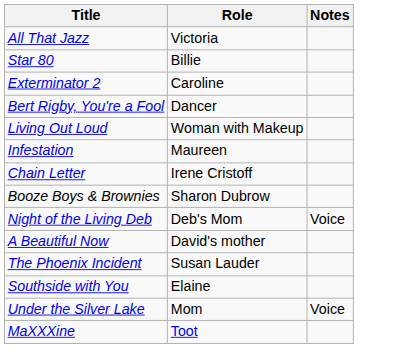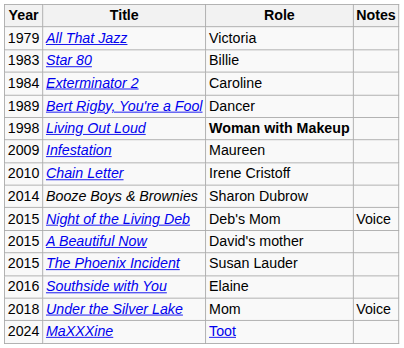 <table class="wikitable sortable">
 <tr>
+<th>Year</th>
 <th>Title</th>
 <th>Role</th>
 <th>Notes</th>
 </tr>
 <tr>
+<td>1979</td>
 <td><a href='#'><em>All That Jazz</em></a></td>
 <td>Victoria</td>
 <td></td>
 </tr>
 <tr>
+<td>1983</td>
 <td><em><a href='#'>Star 80</a></em></td>
 <td>Billie</td>
 <td></td>
 </tr>
 <tr>
+<td>1984</td>
 <td><em><a href='#'>Exterminator 2</a></em></td>
 <td>Caroline</td>
 <td></td>
 </tr>
 <tr>
+<td>1989</td>
 <td><em><a href='#'>Bert Rigby, You're a Fool</a></em></td>
 <td>Dancer</td>
 <td></td>
 </tr>
 <tr>
+<td>1998</td>
 <td><em><a href='#'>Living Out Loud</a></em></td>
-<td>Woman with Makeup</td>
+<td><strong>Woman with Makeup</strong></td>
 <td></td>
 </tr>
 <tr>
+<td>2009</td>
 <td><a href='#'><em>Infestation</em></a></td>
 <td>Maureen</td>
 <td></td>
 </tr>
 <tr>
+<td>2010</td>
 <td><a href='#'><em>Chain Letter</em></a></td>
 <td>Irene Cristoff</td>
 <td></td>
 </tr>
 <tr>
+<td>2014</td>
 <td><em>Booze Boys & Brownies</em></td>
 <td>Sharon Dubrow</td>
 <td></td>
 </tr>
 <tr>
+<td>2015</td>
 <td><em><a href='#'>Night of the Living Deb</a></em></td>
 <td>Deb's Mom</td>
 <td>Voice</td>
 </tr>
 <tr>
+<td>2015</td>
 <td><em><a href='#'>A Beautiful Now</a></em></td>
 <td>David's mother</td>
 <td></td>
 </tr>
 <tr>
+<td>2015</td>
 <td><em><a href='#'>The Phoenix Incident</a></em></td>
 <td>Susan Lauder</td>
 <td></td>
 </tr>
 <tr>
+<td>2016</td>
 <td><em><a href='#'>Southside with You</a></em></td>
 <td>Elaine</td>
 <td></td>
 </tr>
 <tr>
+<td>2018</td>
 <td><em><a href='#'>Under the Silver Lake</a></em></td>
 <td>Mom</td>
 <td>Voice</td>
 </tr>
 <tr>
+<td>2024</td>
 <td><em><a href='#'>MaXXXine</a></em></td>
 <td><a href='#'>Toot</a></td>
 <td></td>
 </tr>
 </table>
